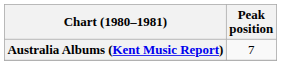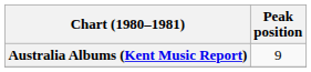 <table class="wikitable sortable plainrowheaders" style="text-align:center">
 <tr>
 <th scope="col">Chart (1980–1981)</th>
 <th scope="col">Peak<br>position</th>
 </tr>
 <tr>
 <th scope="row">Australia Albums (<a href='#'>Kent Music Report</a>)</th>
-<td>7</td>
+<td>9</td>
 </tr>
 <tr>
 </tr>
 <tr>
 </tr>
 </table>
